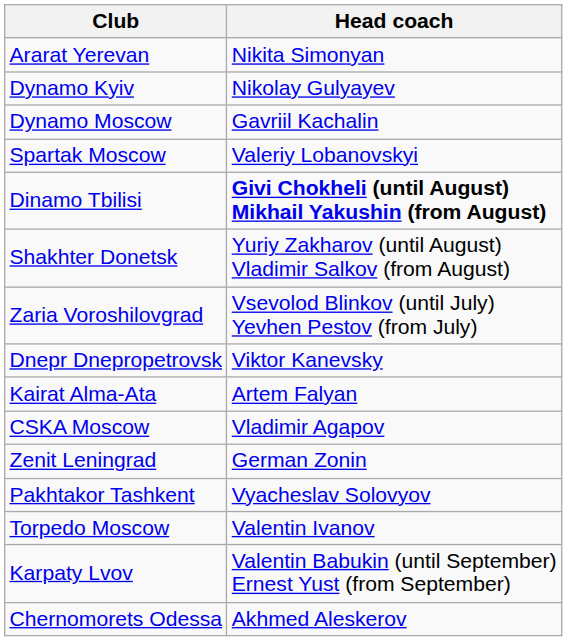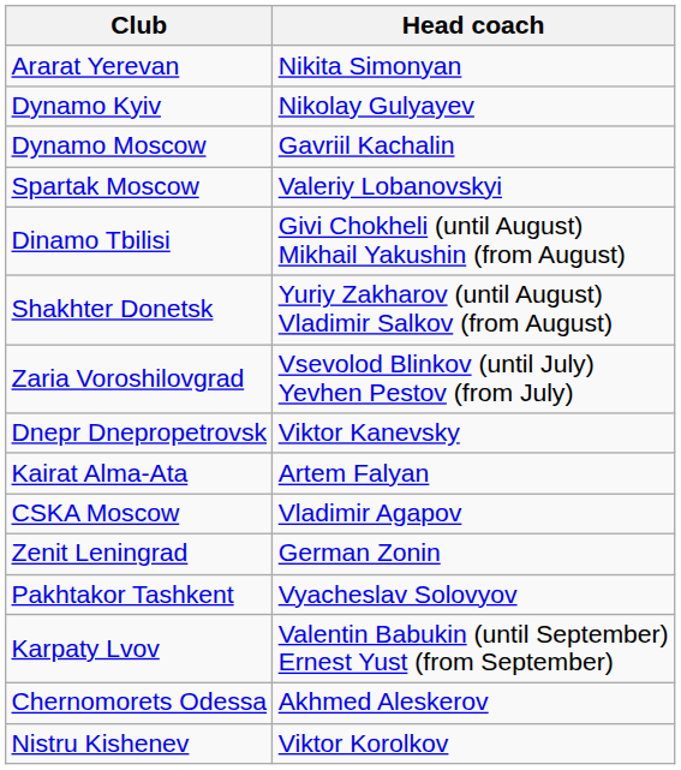 <table class="wikitable sortable">
 <tr>
 <th>Club</th>
 <th>Head coach</th>
 </tr>
 <tr>
 <td><a href='#'>Ararat Yerevan</a></td>
 <td><a href='#'>Nikita Simonyan</a></td>
 </tr>
 <tr>
 <td><a href='#'>Dynamo Kyiv</a></td>
 <td><a href='#'>Nikolay Gulyayev</a></td>
 </tr>
 <tr>
 <td><a href='#'>Dynamo Moscow</a></td>
 <td><a href='#'>Gavriil Kachalin</a></td>
 </tr>
 <tr>
 <td><a href='#'>Spartak Moscow</a></td>
 <td><a href='#'>Valeriy Lobanovskyi</a></td>
 </tr>
 <tr>
 <td><a href='#'>Dinamo Tbilisi</a></td>
-<td><strong><a href='#'>Givi Chokheli</a> (until August)<br><a href='#'>Mikhail Yakushin</a> (from August)</strong></td>
+<td><a href='#'>Givi Chokheli</a> (until August)<br><a href='#'>Mikhail Yakushin</a> (from August)</td>
 </tr>
 <tr>
 <td><a href='#'>Shakhter Donetsk</a></td>
 <td><a href='#'>Yuriy Zakharov</a> (until August)<br><a href='#'>Vladimir Salkov</a> (from August)</td>
 </tr>
 <tr>
 <td><a href='#'>Zaria Voroshilovgrad</a></td>
 <td><a href='#'>Vsevolod Blinkov</a> (until July)<br><a href='#'>Yevhen Pestov</a> (from July)</td>
 </tr>
 <tr>
 <td><a href='#'>Dnepr Dnepropetrovsk</a></td>
 <td><a href='#'>Viktor Kanevsky</a></td>
 </tr>
 <tr>
 <td><a href='#'>Kairat Alma-Ata</a></td>
 <td><a href='#'>Artem Falyan</a></td>
 </tr>
 <tr>
 <td><a href='#'>CSKA Moscow</a></td>
 <td><a href='#'>Vladimir Agapov</a></td>
 </tr>
 <tr>
 <td><a href='#'>Zenit Leningrad</a></td>
 <td><a href='#'>German Zonin</a></td>
 </tr>
 <tr>
 <td><a href='#'>Pakhtakor Tashkent</a></td>
 <td><a href='#'>Vyacheslav Solovyov</a></td>
 </tr>
 <tr>
-<td><a href='#'>Torpedo Moscow</a></td>
-<td><a href='#'>Valentin Ivanov</a></td>
-</tr>
-<tr>
 <td><a href='#'>Karpaty Lvov</a></td>
 <td><a href='#'>Valentin Babukin</a> (until September)<br><a href='#'>Ernest Yust</a> (from September)</td>
 </tr>
 <tr>
 <td><a href='#'>Chernomorets Odessa</a></td>
 <td><a href='#'>Akhmed Aleskerov</a></td>
 </tr>
+<tr>
+<td><a href='#'>Nistru Kishenev</a></td>
+<td><a href='#'>Viktor Korolkov</a></td>
+</tr>
 </table>
